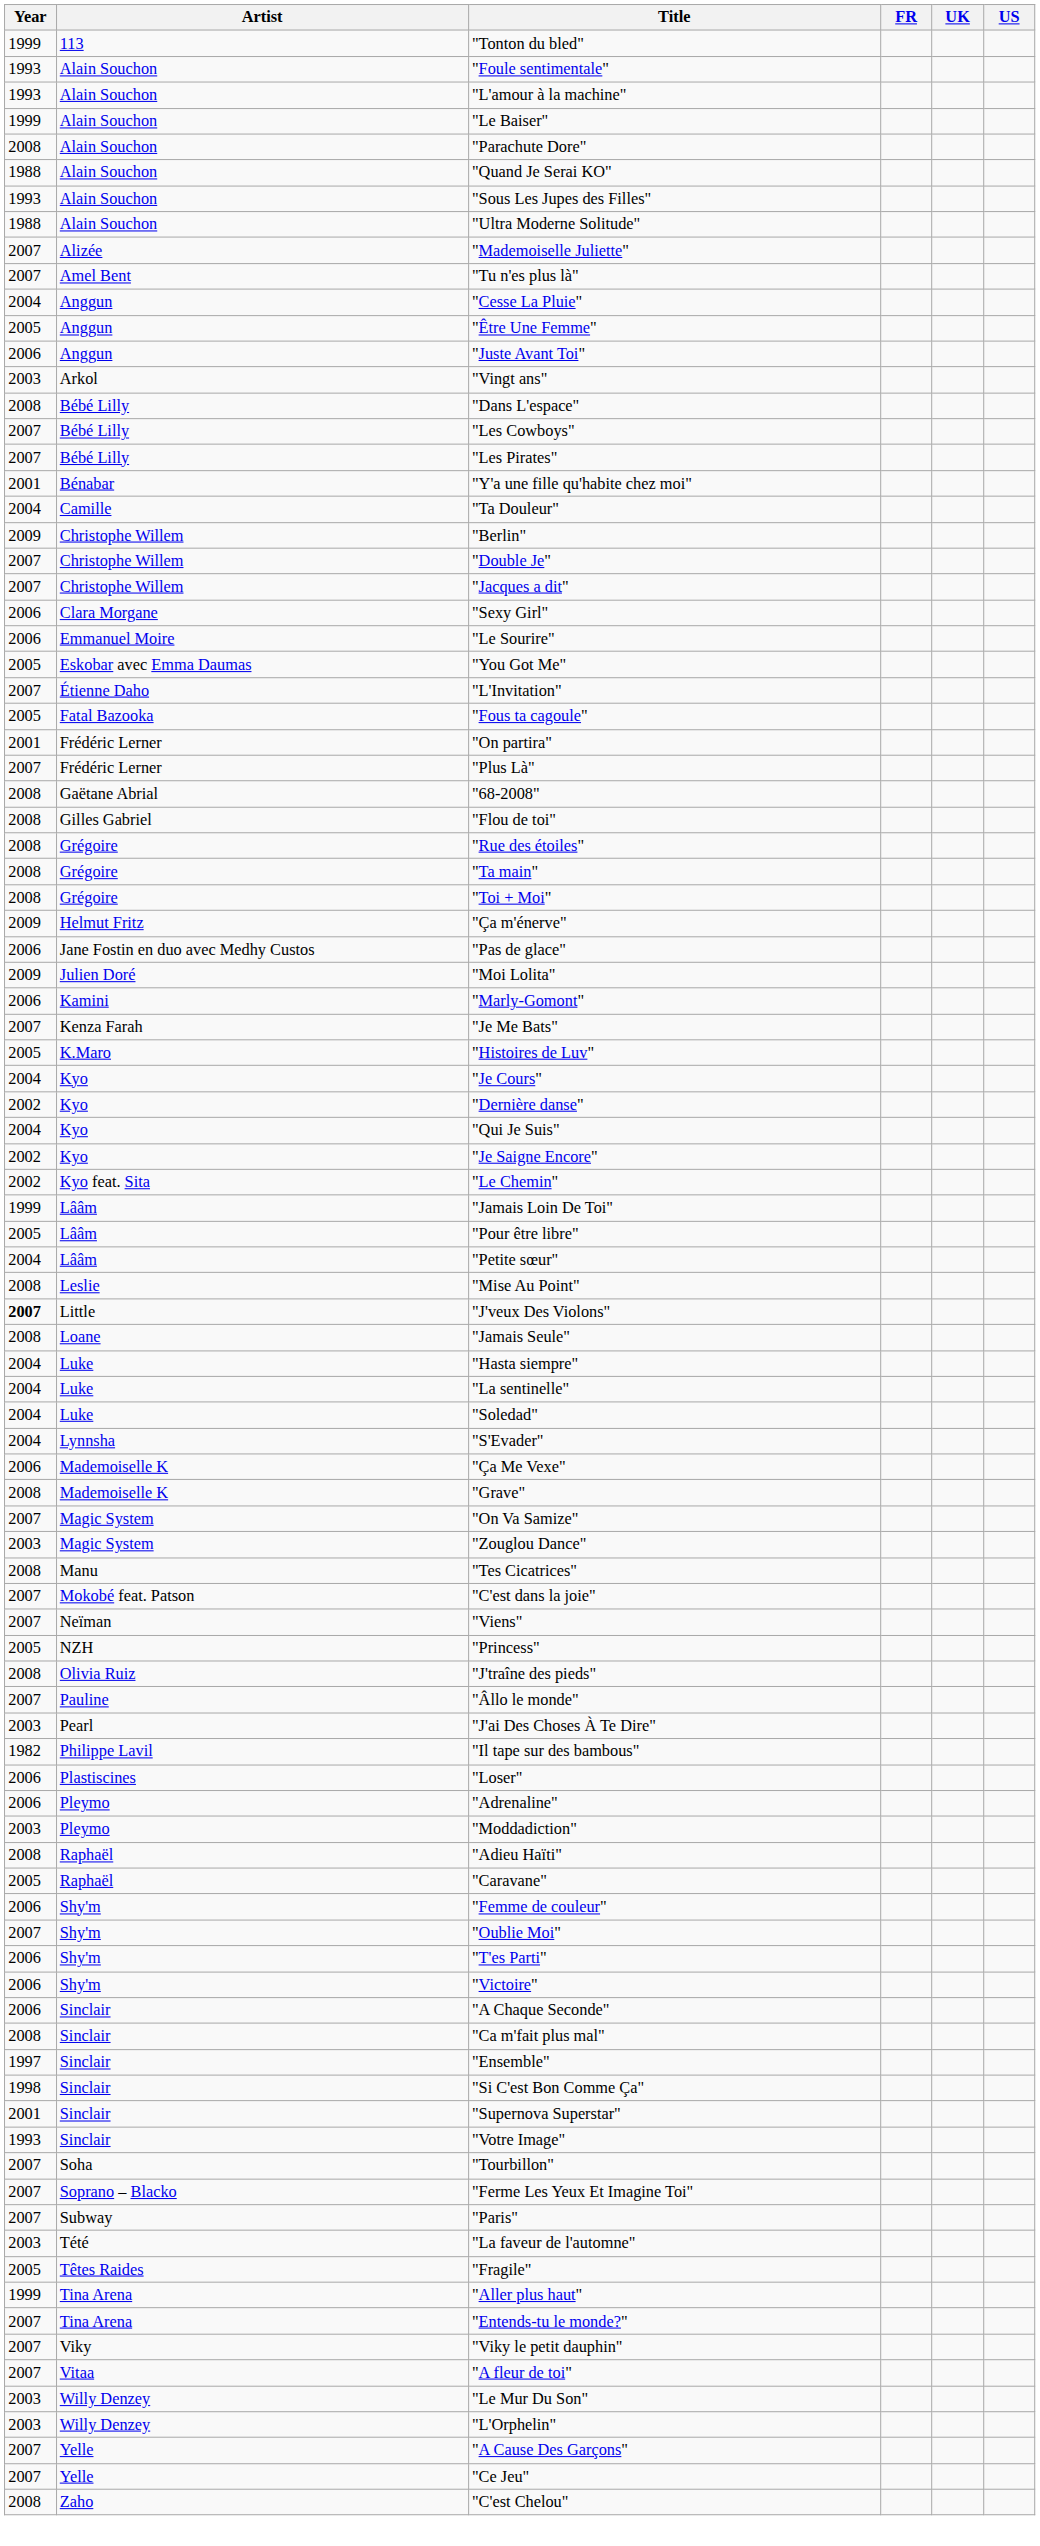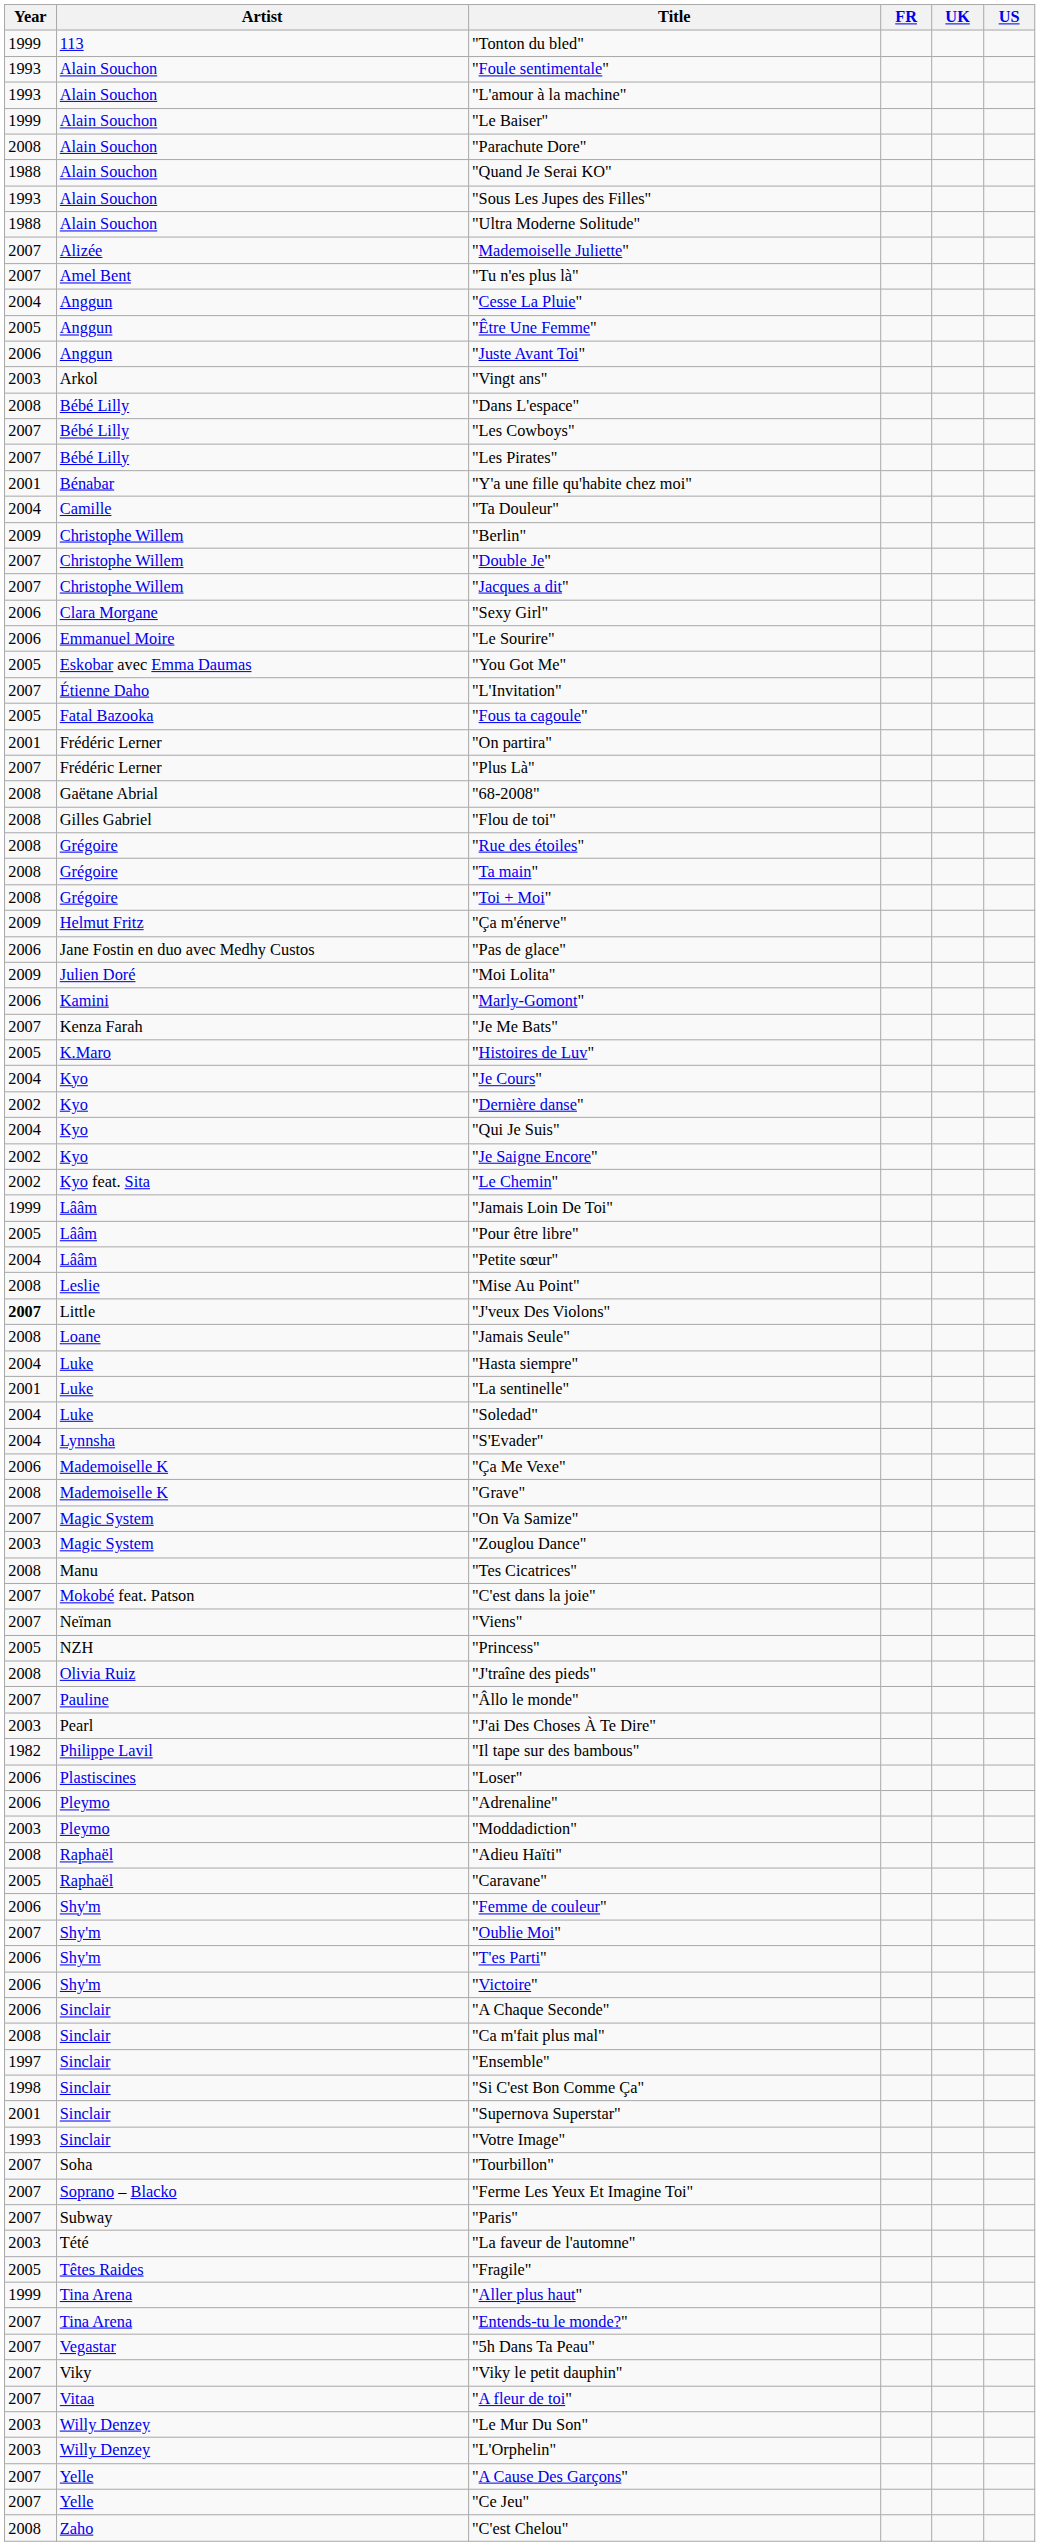 <table class="wikitable sortable" width="80%">
 <tr>
 <th width="5%">Year</th>
 <th width="40%">Artist</th>
 <th width="40%">Title</th>
 <th width="5%"><a href='#'>FR</a></th>
 <th width="5%"><a href='#'>UK</a></th>
 <th width="5%"><a href='#'>US</a></th>
 </tr>
 <tr>
 <td>1999</td>
 <td><a href='#'>113</a></td>
 <td>"Tonton du bled"</td>
 <td></td>
 <td></td>
 <td></td>
 </tr>
 <tr>
 <td>1993</td>
 <td><a href='#'>Alain Souchon</a></td>
 <td>"<a href='#'>Foule sentimentale</a>"</td>
 <td></td>
 <td></td>
 <td></td>
 </tr>
 <tr>
 <td>1993</td>
 <td><a href='#'>Alain Souchon</a></td>
 <td>"L'amour à la machine"</td>
 <td></td>
 <td></td>
 <td></td>
 </tr>
 <tr>
 <td>1999</td>
 <td><a href='#'>Alain Souchon</a></td>
 <td>"Le Baiser"</td>
 <td></td>
 <td></td>
 <td></td>
 </tr>
 <tr>
 <td>2008</td>
 <td><a href='#'>Alain Souchon</a></td>
 <td>"Parachute Dore"</td>
 <td></td>
 <td></td>
 <td></td>
 </tr>
 <tr>
 <td>1988</td>
 <td><a href='#'>Alain Souchon</a></td>
 <td>"Quand Je Serai KO"</td>
 <td></td>
 <td></td>
 <td></td>
 </tr>
 <tr>
 <td>1993</td>
 <td><a href='#'>Alain Souchon</a></td>
 <td>"Sous Les Jupes des Filles"</td>
 <td></td>
 <td></td>
 <td></td>
 </tr>
 <tr>
 <td>1988</td>
 <td><a href='#'>Alain Souchon</a></td>
 <td>"Ultra Moderne Solitude"</td>
 <td></td>
 <td></td>
 <td></td>
 </tr>
 <tr>
 <td>2007</td>
 <td><a href='#'>Alizée</a></td>
 <td>"<a href='#'>Mademoiselle Juliette</a>"</td>
 <td></td>
 <td></td>
 <td></td>
 </tr>
 <tr>
 <td>2007</td>
 <td><a href='#'>Amel Bent</a></td>
 <td>"Tu n'es plus là"</td>
 <td></td>
 <td></td>
 <td></td>
 </tr>
 <tr>
 <td>2004</td>
 <td><a href='#'>Anggun</a></td>
 <td>"<a href='#'>Cesse La Pluie</a>"</td>
 <td></td>
 <td></td>
 <td></td>
 </tr>
 <tr>
 <td>2005</td>
 <td><a href='#'>Anggun</a></td>
 <td>"<a href='#'>Être Une Femme</a>"</td>
 <td></td>
 <td></td>
 <td></td>
 </tr>
 <tr>
 <td>2006</td>
 <td><a href='#'>Anggun</a></td>
 <td>"<a href='#'>Juste Avant Toi</a>"</td>
 <td></td>
 <td></td>
 <td></td>
 </tr>
 <tr>
 <td>2003</td>
 <td>Arkol</td>
 <td>"Vingt ans"</td>
 <td></td>
 <td></td>
 <td></td>
 </tr>
 <tr>
 <td>2008</td>
 <td><a href='#'>Bébé Lilly</a></td>
 <td>"Dans L'espace"</td>
 <td></td>
 <td></td>
 <td></td>
 </tr>
 <tr>
 <td>2007</td>
 <td><a href='#'>Bébé Lilly</a></td>
 <td>"Les Cowboys"</td>
 <td></td>
 <td></td>
 <td></td>
 </tr>
 <tr>
 <td>2007</td>
 <td><a href='#'>Bébé Lilly</a></td>
 <td>"Les Pirates"</td>
 <td></td>
 <td></td>
 <td></td>
 </tr>
 <tr>
 <td>2001</td>
 <td><a href='#'>Bénabar</a></td>
 <td>"Y'a une fille qu'habite chez moi"</td>
 <td></td>
 <td></td>
 <td></td>
 </tr>
 <tr>
 <td>2004</td>
 <td><a href='#'>Camille</a></td>
 <td>"Ta Douleur"</td>
 <td></td>
 <td></td>
 <td></td>
 </tr>
 <tr>
 <td>2009</td>
 <td><a href='#'>Christophe Willem</a></td>
 <td>"Berlin"</td>
 <td></td>
 <td></td>
 <td></td>
 </tr>
 <tr>
 <td>2007</td>
 <td><a href='#'>Christophe Willem</a></td>
 <td>"<a href='#'>Double Je</a>"</td>
 <td></td>
 <td></td>
 <td></td>
 </tr>
 <tr>
 <td>2007</td>
 <td><a href='#'>Christophe Willem</a></td>
 <td>"<a href='#'>Jacques a dit</a>"</td>
 <td></td>
 <td></td>
 <td></td>
 </tr>
 <tr>
 <td>2006</td>
 <td><a href='#'>Clara Morgane</a></td>
 <td>"Sexy Girl"</td>
 <td></td>
 <td></td>
 <td></td>
 </tr>
 <tr>
 <td>2006</td>
 <td><a href='#'>Emmanuel Moire</a></td>
 <td>"Le Sourire"</td>
 <td></td>
 <td></td>
 <td></td>
 </tr>
 <tr>
 <td>2005</td>
 <td><a href='#'>Eskobar</a> avec <a href='#'>Emma Daumas</a></td>
 <td>"You Got Me"</td>
 <td></td>
 <td></td>
 <td></td>
 </tr>
 <tr>
 <td>2007</td>
 <td><a href='#'>Étienne Daho</a></td>
 <td>"L'Invitation"</td>
 <td></td>
 <td></td>
 <td></td>
 </tr>
 <tr>
 <td>2005</td>
 <td><a href='#'>Fatal Bazooka</a></td>
 <td>"<a href='#'>Fous ta cagoule</a>"</td>
 <td></td>
 <td></td>
 <td></td>
 </tr>
 <tr>
 <td>2001</td>
 <td>Frédéric Lerner</td>
 <td>"On partira"</td>
 <td></td>
 <td></td>
 <td></td>
 </tr>
 <tr>
 <td>2007</td>
 <td>Frédéric Lerner</td>
 <td>"Plus Là"</td>
 <td></td>
 <td></td>
 <td></td>
 </tr>
 <tr>
 <td>2008</td>
 <td>Gaëtane Abrial</td>
 <td>"68-2008"</td>
 <td></td>
 <td></td>
 <td></td>
 </tr>
 <tr>
 <td>2008</td>
 <td>Gilles Gabriel</td>
 <td>"Flou de toi"</td>
 <td></td>
 <td></td>
 <td></td>
 </tr>
 <tr>
 <td>2008</td>
 <td><a href='#'>Grégoire</a></td>
 <td>"<a href='#'>Rue des étoiles</a>"</td>
 <td></td>
 <td></td>
 <td></td>
 </tr>
 <tr>
 <td>2008</td>
 <td><a href='#'>Grégoire</a></td>
 <td>"<a href='#'>Ta main</a>"</td>
 <td></td>
 <td></td>
 <td></td>
 </tr>
 <tr>
 <td>2008</td>
 <td><a href='#'>Grégoire</a></td>
 <td>"<a href='#'>Toi + Moi</a>"</td>
 <td></td>
 <td></td>
 <td></td>
 </tr>
 <tr>
 <td>2009</td>
 <td><a href='#'>Helmut Fritz</a></td>
 <td>"Ça m'énerve"</td>
 <td></td>
 <td></td>
 <td></td>
 </tr>
 <tr>
 <td>2006</td>
 <td>Jane Fostin en duo avec Medhy Custos</td>
 <td>"Pas de glace"</td>
 <td></td>
 <td></td>
 <td></td>
 </tr>
 <tr>
 <td>2009</td>
 <td><a href='#'>Julien Doré</a></td>
 <td>"Moi Lolita"</td>
 <td></td>
 <td></td>
 <td></td>
 </tr>
 <tr>
 <td>2006</td>
 <td><a href='#'>Kamini</a></td>
 <td>"<a href='#'>Marly-Gomont</a>"</td>
 <td></td>
 <td></td>
 <td></td>
 </tr>
 <tr>
 <td>2007</td>
 <td>Kenza Farah</td>
 <td>"Je Me Bats"</td>
 <td></td>
 <td></td>
 <td></td>
 </tr>
 <tr>
 <td>2005</td>
 <td><a href='#'>K.Maro</a></td>
 <td>"<a href='#'>Histoires de Luv</a>"</td>
 <td></td>
 <td></td>
 <td></td>
 </tr>
 <tr>
 <td>2004</td>
 <td><a href='#'>Kyo</a></td>
 <td>"<a href='#'>Je Cours</a>"</td>
 <td></td>
 <td></td>
 <td></td>
 </tr>
 <tr>
 <td>2002</td>
 <td><a href='#'>Kyo</a></td>
 <td>"<a href='#'>Dernière danse</a>"</td>
 <td></td>
 <td></td>
 <td></td>
 </tr>
 <tr>
 <td>2004</td>
 <td><a href='#'>Kyo</a></td>
 <td>"Qui Je Suis"</td>
 <td></td>
 <td></td>
 <td></td>
 </tr>
 <tr>
 <td>2002</td>
 <td><a href='#'>Kyo</a></td>
 <td>"<a href='#'>Je Saigne Encore</a>"</td>
 <td></td>
 <td></td>
 <td></td>
 </tr>
 <tr>
 <td>2002</td>
 <td><a href='#'>Kyo</a> feat. <a href='#'>Sita</a></td>
 <td>"<a href='#'>Le Chemin</a>"</td>
 <td></td>
 <td></td>
 <td></td>
 </tr>
 <tr>
 <td>1999</td>
 <td><a href='#'>Lââm</a></td>
 <td>"Jamais Loin De Toi"</td>
 <td></td>
 <td></td>
 <td></td>
 </tr>
 <tr>
 <td>2005</td>
 <td><a href='#'>Lââm</a></td>
 <td>"Pour être libre"</td>
 <td></td>
 <td></td>
 <td></td>
 </tr>
 <tr>
 <td>2004</td>
 <td><a href='#'>Lââm</a></td>
 <td>"Petite sœur"</td>
 <td></td>
 <td></td>
 <td></td>
 </tr>
 <tr>
 <td>2008</td>
 <td><a href='#'>Leslie</a></td>
 <td>"Mise Au Point"</td>
 <td></td>
 <td></td>
 <td></td>
 </tr>
 <tr>
 <td><strong>2007</strong></td>
 <td>Little</td>
 <td>"J'veux Des Violons"</td>
 <td></td>
 <td></td>
 <td></td>
 </tr>
 <tr>
 <td>2008</td>
 <td><a href='#'>Loane</a></td>
 <td>"Jamais Seule"</td>
 <td></td>
 <td></td>
 <td></td>
 </tr>
 <tr>
 <td>2004</td>
 <td><a href='#'>Luke</a></td>
 <td>"Hasta siempre"</td>
 <td></td>
 <td></td>
 <td></td>
 </tr>
 <tr>
-<td>2004</td>
+<td>2001</td>
 <td><a href='#'>Luke</a></td>
 <td>"La sentinelle"</td>
 <td></td>
 <td></td>
 <td></td>
 </tr>
 <tr>
 <td>2004</td>
 <td><a href='#'>Luke</a></td>
 <td>"Soledad"</td>
 <td></td>
 <td></td>
 <td></td>
 </tr>
 <tr>
 <td>2004</td>
 <td><a href='#'>Lynnsha</a></td>
 <td>"S'Evader"</td>
 <td></td>
 <td></td>
 <td></td>
 </tr>
 <tr>
 <td>2006</td>
 <td><a href='#'>Mademoiselle K</a></td>
 <td>"Ça Me Vexe"</td>
 <td></td>
 <td></td>
 <td></td>
 </tr>
 <tr>
 <td>2008</td>
 <td><a href='#'>Mademoiselle K</a></td>
 <td>"Grave"</td>
 <td></td>
 <td></td>
 <td></td>
 </tr>
 <tr>
 <td>2007</td>
 <td><a href='#'>Magic System</a></td>
 <td>"On Va Samize"</td>
 <td></td>
 <td></td>
 <td></td>
 </tr>
 <tr>
 <td>2003</td>
 <td><a href='#'>Magic System</a></td>
 <td>"Zouglou Dance"</td>
 <td></td>
 <td></td>
 <td></td>
 </tr>
 <tr>
 <td>2008</td>
 <td>Manu</td>
 <td>"Tes Cicatrices"</td>
 <td></td>
 <td></td>
 <td></td>
 </tr>
 <tr>
 <td>2007</td>
 <td><a href='#'>Mokobé</a> feat. Patson</td>
 <td>"C'est dans la joie"</td>
 <td></td>
 <td></td>
 <td></td>
 </tr>
 <tr>
 <td>2007</td>
 <td>Neïman</td>
 <td>"Viens"</td>
 <td></td>
 <td></td>
 <td></td>
 </tr>
 <tr>
 <td>2005</td>
 <td>NZH</td>
 <td>"Princess"</td>
 <td></td>
 <td></td>
 <td></td>
 </tr>
 <tr>
 <td>2008</td>
 <td><a href='#'>Olivia Ruiz</a></td>
 <td>"J'traîne des pieds"</td>
 <td></td>
 <td></td>
 <td></td>
 </tr>
 <tr>
 <td>2007</td>
 <td><a href='#'>Pauline</a></td>
 <td>"Âllo le monde"</td>
 <td></td>
 <td></td>
 <td></td>
 </tr>
 <tr>
 <td>2003</td>
 <td>Pearl</td>
 <td>"J'ai Des Choses À Te Dire"</td>
 <td></td>
 <td></td>
 <td></td>
 </tr>
 <tr>
 <td>1982</td>
 <td><a href='#'>Philippe Lavil</a></td>
 <td>"Il tape sur des bambous"</td>
 <td></td>
 <td></td>
 <td></td>
 </tr>
 <tr>
 <td>2006</td>
 <td><a href='#'>Plastiscines</a></td>
 <td>"Loser"</td>
 <td></td>
 <td></td>
 <td></td>
 </tr>
 <tr>
 <td>2006</td>
 <td><a href='#'>Pleymo</a></td>
 <td>"Adrenaline"</td>
 <td></td>
 <td></td>
 <td></td>
 </tr>
 <tr>
 <td>2003</td>
 <td><a href='#'>Pleymo</a></td>
 <td>"Moddadiction"</td>
 <td></td>
 <td></td>
 <td></td>
 </tr>
 <tr>
 <td>2008</td>
 <td><a href='#'>Raphaël</a></td>
 <td>"Adieu Haïti"</td>
 <td></td>
 <td></td>
 <td></td>
 </tr>
 <tr>
 <td>2005</td>
 <td><a href='#'>Raphaël</a></td>
 <td>"Caravane"</td>
 <td></td>
 <td></td>
 <td></td>
 </tr>
 <tr>
 <td>2006</td>
 <td><a href='#'>Shy'm</a></td>
 <td>"<a href='#'>Femme de couleur</a>"</td>
 <td></td>
 <td></td>
 <td></td>
 </tr>
 <tr>
 <td>2007</td>
 <td><a href='#'>Shy'm</a></td>
 <td>"<a href='#'>Oublie Moi</a>"</td>
 <td></td>
 <td></td>
 <td></td>
 </tr>
 <tr>
 <td>2006</td>
 <td><a href='#'>Shy'm</a></td>
 <td>"<a href='#'>T'es Parti</a>"</td>
 <td></td>
 <td></td>
 <td></td>
 </tr>
 <tr>
 <td>2006</td>
 <td><a href='#'>Shy'm</a></td>
 <td>"<a href='#'>Victoire</a>"</td>
 <td></td>
 <td></td>
 <td></td>
 </tr>
 <tr>
 <td>2006</td>
 <td><a href='#'>Sinclair</a></td>
 <td>"A Chaque Seconde"</td>
 <td></td>
 <td></td>
 <td></td>
 </tr>
 <tr>
 <td>2008</td>
 <td><a href='#'>Sinclair</a></td>
 <td>"Ca m'fait plus mal"</td>
 <td></td>
 <td></td>
 <td></td>
 </tr>
 <tr>
 <td>1997</td>
 <td><a href='#'>Sinclair</a></td>
 <td>"Ensemble"</td>
 <td></td>
 <td></td>
 <td></td>
 </tr>
 <tr>
 <td>1998</td>
 <td><a href='#'>Sinclair</a></td>
 <td>"Si C'est Bon Comme Ça"</td>
 <td></td>
 <td></td>
 <td></td>
 </tr>
 <tr>
 <td>2001</td>
 <td><a href='#'>Sinclair</a></td>
 <td>"Supernova Superstar"</td>
 <td></td>
 <td></td>
 <td></td>
 </tr>
 <tr>
 <td>1993</td>
 <td><a href='#'>Sinclair</a></td>
 <td>"Votre Image"</td>
 <td></td>
 <td></td>
 <td></td>
 </tr>
 <tr>
 <td>2007</td>
 <td>Soha</td>
 <td>"Tourbillon"</td>
 <td></td>
 <td></td>
 <td></td>
 </tr>
 <tr>
 <td>2007</td>
 <td><a href='#'>Soprano</a> – <a href='#'>Blacko</a></td>
 <td>"Ferme Les Yeux Et Imagine Toi"</td>
 <td></td>
 <td></td>
 <td></td>
 </tr>
 <tr>
 <td>2007</td>
 <td>Subway</td>
 <td>"Paris"</td>
 <td></td>
 <td></td>
 <td></td>
 </tr>
 <tr>
 <td>2003</td>
 <td>Tété</td>
 <td>"La faveur de l'automne"</td>
 <td></td>
 <td></td>
 <td></td>
 </tr>
 <tr>
 <td>2005</td>
 <td><a href='#'>Têtes Raides</a></td>
 <td>"Fragile"</td>
 <td></td>
 <td></td>
 <td></td>
 </tr>
 <tr>
 <td>1999</td>
 <td><a href='#'>Tina Arena</a></td>
 <td>"<a href='#'>Aller plus haut</a>"</td>
 <td></td>
 <td></td>
 <td></td>
 </tr>
 <tr>
 <td>2007</td>
 <td><a href='#'>Tina Arena</a></td>
 <td>"<a href='#'>Entends-tu le monde?</a>"</td>
 <td></td>
 <td></td>
 <td></td>
 </tr>
 <tr>
 <td>2007</td>
+<td><a href='#'>Vegastar</a></td>
+<td>"5h Dans Ta Peau"</td>
+<td></td>
+<td></td>
+<td></td>
+</tr>
+<tr>
+<td>2007</td>
 <td>Viky</td>
 <td>"Viky le petit dauphin"</td>
 <td></td>
 <td></td>
 <td></td>
 </tr>
 <tr>
 <td>2007</td>
 <td><a href='#'>Vitaa</a></td>
 <td>"<a href='#'>A fleur de toi</a>"</td>
 <td></td>
 <td></td>
 <td></td>
 </tr>
 <tr>
 <td>2003</td>
 <td><a href='#'>Willy Denzey</a></td>
 <td>"Le Mur Du Son"</td>
 <td></td>
 <td></td>
 <td></td>
 </tr>
 <tr>
 <td>2003</td>
 <td><a href='#'>Willy Denzey</a></td>
 <td>"L'Orphelin"</td>
 <td></td>
 <td></td>
 <td></td>
 </tr>
 <tr>
 <td>2007</td>
 <td><a href='#'>Yelle</a></td>
 <td>"<a href='#'>A Cause Des Garçons</a>"</td>
 <td></td>
 <td></td>
 <td></td>
 </tr>
 <tr>
 <td>2007</td>
 <td><a href='#'>Yelle</a></td>
 <td>"Ce Jeu"</td>
 <td></td>
 <td></td>
 <td></td>
 </tr>
 <tr>
 <td>2008</td>
 <td><a href='#'>Zaho</a></td>
 <td>"C'est Chelou"</td>
 <td></td>
 <td></td>
 <td></td>
 </tr>
 </table>
